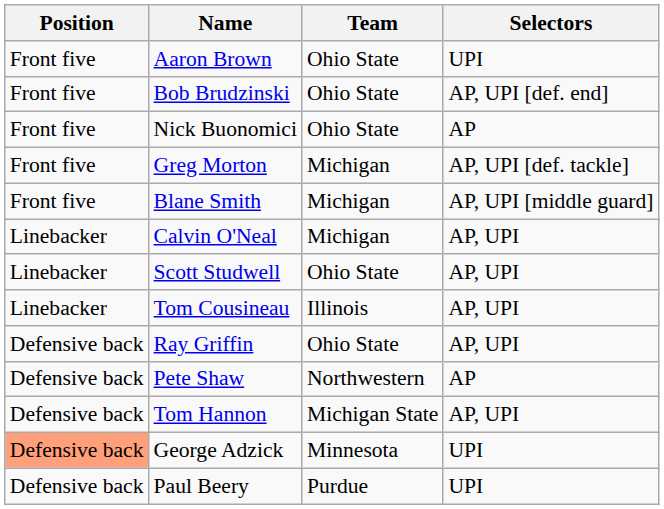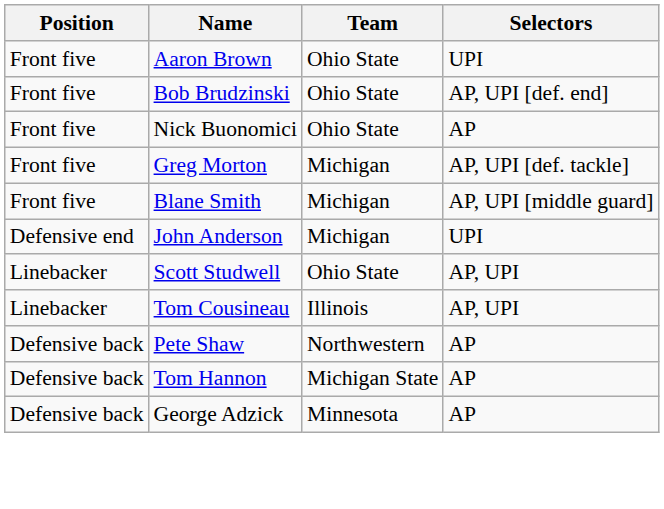 <table class="wikitable" style="font-size: 90%">
 <tr>
 <th>Position</th>
 <th>Name</th>
 <th>Team</th>
 <th>Selectors</th>
 </tr>
 <tr>
 <td>Front five</td>
 <td><a href='#'>Aaron Brown</a></td>
 <td>Ohio State</td>
 <td>UPI</td>
 </tr>
 <tr>
 <td>Front five</td>
 <td><a href='#'>Bob Brudzinski</a></td>
 <td>Ohio State</td>
 <td>AP, UPI [def. end]</td>
 </tr>
 <tr>
 <td>Front five</td>
 <td>Nick Buonomici</td>
 <td>Ohio State</td>
 <td>AP</td>
 </tr>
 <tr>
 <td>Front five</td>
 <td><a href='#'>Greg Morton</a></td>
 <td>Michigan</td>
 <td>AP, UPI [def. tackle]</td>
 </tr>
 <tr>
 <td>Front five</td>
 <td><a href='#'>Blane Smith</a></td>
 <td>Michigan</td>
 <td>AP, UPI [middle guard]</td>
 </tr>
 <tr>
-<td>Linebacker</td>
-<td><a href='#'>Calvin O'Neal</a></td>
+<td>Defensive end</td>
+<td><a href='#'>John Anderson</a></td>
 <td>Michigan</td>
-<td>AP, UPI</td>
+<td>UPI</td>
 </tr>
 <tr>
 <td>Linebacker</td>
 <td><a href='#'>Scott Studwell</a></td>
 <td>Ohio State</td>
 <td>AP, UPI</td>
 </tr>
 <tr>
 <td>Linebacker</td>
 <td><a href='#'>Tom Cousineau</a></td>
 <td>Illinois</td>
 <td>AP, UPI</td>
 </tr>
 <tr>
 <td>Defensive back</td>
-<td><a href='#'>Ray Griffin</a></td>
-<td>Ohio State</td>
-<td>AP, UPI</td>
-</tr>
-<tr>
-<td>Defensive back</td>
 <td><a href='#'>Pete Shaw</a></td>
 <td>Northwestern</td>
 <td>AP</td>
 </tr>
 <tr>
 <td>Defensive back</td>
 <td><a href='#'>Tom Hannon</a></td>
 <td>Michigan State</td>
-<td>AP, UPI</td>
-</tr>
-<tr>
-<td style="background: lightsalmon;">Defensive back</td>
-<td>George Adzick</td>
-<td>Minnesota</td>
-<td>UPI</td>
+<td>AP</td>
 </tr>
 <tr>
 <td>Defensive back</td>
-<td>Paul Beery</td>
-<td>Purdue</td>
-<td>UPI</td>
+<td>George Adzick</td>
+<td>Minnesota</td>
+<td>AP</td>
 </tr>
 </table>
